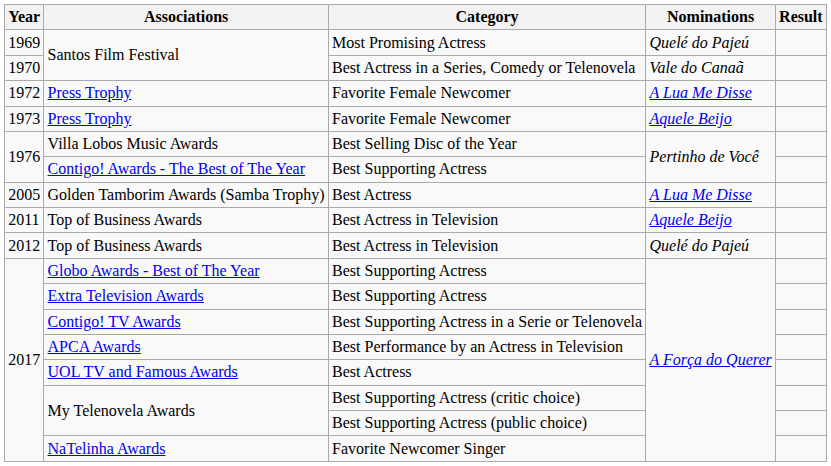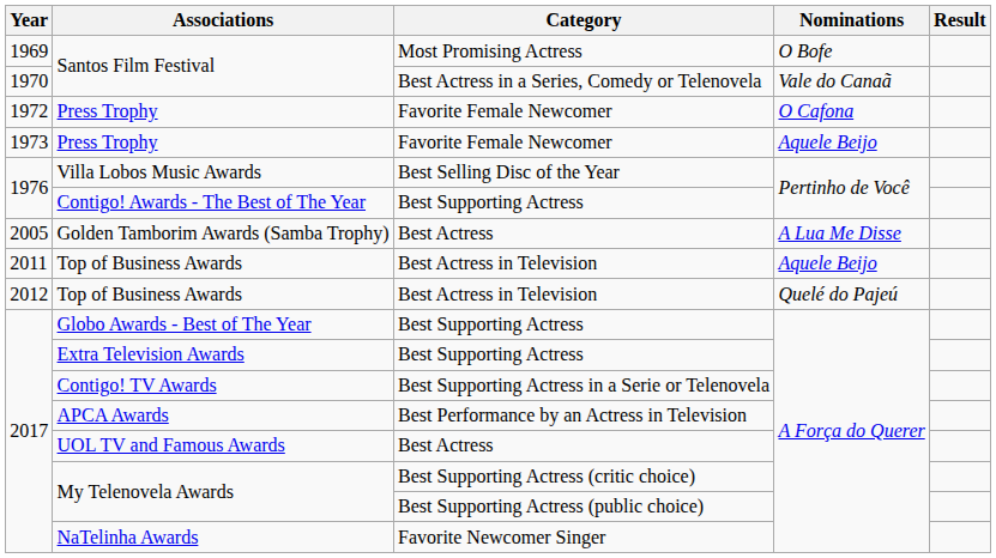 <table class="wikitable sortable">
 <tr>
 <th>Year</th>
 <th>Associations</th>
 <th>Category</th>
 <th>Nominations</th>
 <th>Result</th>
 </tr>
 <tr>
 <td>1969</td>
 <td rowspan=2>Santos Film Festival</td>
 <td>Most Promising Actress</td>
-<td><em>Quelé do Pajeú</em></td>
+<td><em>O Bofe</em></td>
 <td></td>
 </tr>
 <tr>
 <td>1970</td>
 <td>Best Actress in a Series, Comedy or Telenovela</td>
 <td><em>Vale do Canaã</em></td>
 <td></td>
 </tr>
 <tr>
 <td>1972</td>
 <td><a href='#'>Press Trophy</a></td>
 <td>Favorite Female Newcomer</td>
-<td><em><a href='#'>A Lua Me Disse</a></em></td>
+<td><em><a href='#'>O Cafona</a></em></td>
 <td></td>
 </tr>
 <tr>
 <td>1973</td>
 <td><a href='#'>Press Trophy</a></td>
 <td>Favorite Female Newcomer</td>
 <td><em><a href='#'>Aquele Beijo</a></em></td>
 <td></td>
 </tr>
 <tr>
 <td rowspan=2>1976</td>
 <td>Villa Lobos Music Awards</td>
 <td>Best Selling Disc of the Year</td>
 <td rowspan=2><em>Pertinho de Você</em></td>
 <td></td>
 </tr>
 <tr>
 <td><a href='#'>Contigo! Awards - The Best of The Year</a></td>
 <td>Best Supporting Actress</td>
 <td></td>
 </tr>
 <tr>
 <td>2005</td>
 <td>Golden  Tamborim Awards (Samba Trophy)</td>
 <td>Best Actress</td>
 <td><em><a href='#'>A Lua Me Disse</a></em></td>
 <td></td>
 </tr>
 <tr>
 <td>2011</td>
 <td>Top of Business Awards</td>
 <td>Best Actress in Television</td>
 <td><em><a href='#'>Aquele Beijo</a></em></td>
 <td></td>
 </tr>
 <tr>
 <td>2012</td>
 <td>Top of Business Awards</td>
 <td>Best Actress in Television</td>
 <td><em>Quelé do Pajeú</em></td>
 <td></td>
 </tr>
 <tr>
 <td rowspan=8>2017</td>
 <td><a href='#'>Globo Awards - Best of The Year</a></td>
 <td>Best Supporting Actress</td>
 <td rowspan=8><em><a href='#'>A Força do Querer</a></em></td>
 <td></td>
 </tr>
 <tr>
 <td><a href='#'>Extra Television Awards</a></td>
 <td>Best Supporting Actress</td>
 <td></td>
 </tr>
 <tr>
 <td><a href='#'>Contigo! TV Awards</a></td>
 <td>Best Supporting Actress in a Serie or Telenovela</td>
 <td></td>
 </tr>
 <tr>
 <td><a href='#'>APCA Awards</a></td>
 <td>Best Performance by an Actress in Television</td>
 <td></td>
 </tr>
 <tr>
 <td><a href='#'>UOL TV and Famous Awards</a></td>
 <td>Best Actress</td>
 <td></td>
 </tr>
 <tr>
 <td rowspan=2>My Telenovela Awards</td>
 <td>Best Supporting Actress (critic choice)</td>
 <td></td>
 </tr>
 <tr>
 <td>Best Supporting Actress (public choice)</td>
 <td></td>
 </tr>
 <tr>
 <td><a href='#'>NaTelinha Awards</a></td>
 <td>Favorite Newcomer Singer</td>
 <td></td>
 </tr>
 </table>
